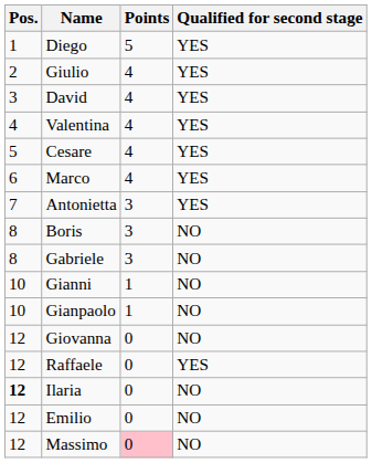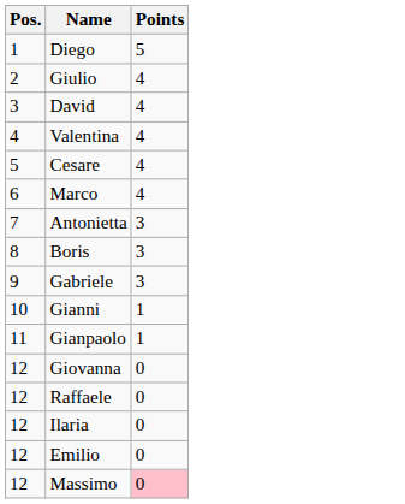 <table class="wikitable">
 <tr>
 <th>Pos.</th>
 <th>Name</th>
 <th>Points</th>
-<th>Qualified for second stage</th>
 </tr>
 <tr>
 <td>1</td>
 <td>Diego</td>
 <td>5</td>
-<td>YES</td>
 </tr>
 <tr>
 <td>2</td>
 <td>Giulio</td>
 <td>4</td>
-<td>YES</td>
 </tr>
 <tr>
 <td>3</td>
 <td>David</td>
 <td>4</td>
-<td>YES</td>
 </tr>
 <tr>
 <td>4</td>
 <td>Valentina</td>
 <td>4</td>
-<td>YES</td>
 </tr>
 <tr>
 <td>5</td>
 <td>Cesare</td>
 <td>4</td>
-<td>YES</td>
 </tr>
 <tr>
 <td>6</td>
 <td>Marco</td>
 <td>4</td>
-<td>YES</td>
 </tr>
 <tr>
 <td>7</td>
 <td>Antonietta</td>
 <td>3</td>
-<td>YES</td>
 </tr>
 <tr>
 <td>8</td>
 <td>Boris</td>
 <td>3</td>
-<td>NO</td>
 </tr>
 <tr>
-<td>8</td>
+<td>9</td>
 <td>Gabriele</td>
 <td>3</td>
-<td>NO</td>
 </tr>
 <tr>
 <td>10</td>
 <td>Gianni</td>
 <td>1</td>
-<td>NO</td>
 </tr>
 <tr>
-<td>10</td>
+<td>11</td>
 <td>Gianpaolo</td>
 <td>1</td>
-<td>NO</td>
 </tr>
 <tr>
 <td>12</td>
 <td>Giovanna</td>
 <td>0</td>
-<td>NO</td>
 </tr>
 <tr>
 <td>12</td>
 <td>Raffaele</td>
 <td>0</td>
-<td>YES</td>
 </tr>
 <tr>
-<td><strong>12</strong></td>
+<td>12</td>
 <td>Ilaria</td>
 <td>0</td>
-<td>NO</td>
 </tr>
 <tr>
 <td>12</td>
 <td>Emilio</td>
 <td>0</td>
-<td>NO</td>
 </tr>
 <tr>
 <td>12</td>
 <td>Massimo</td>
 <td style="background: pink;">0</td>
-<td>NO</td>
 </tr>
 </table>
